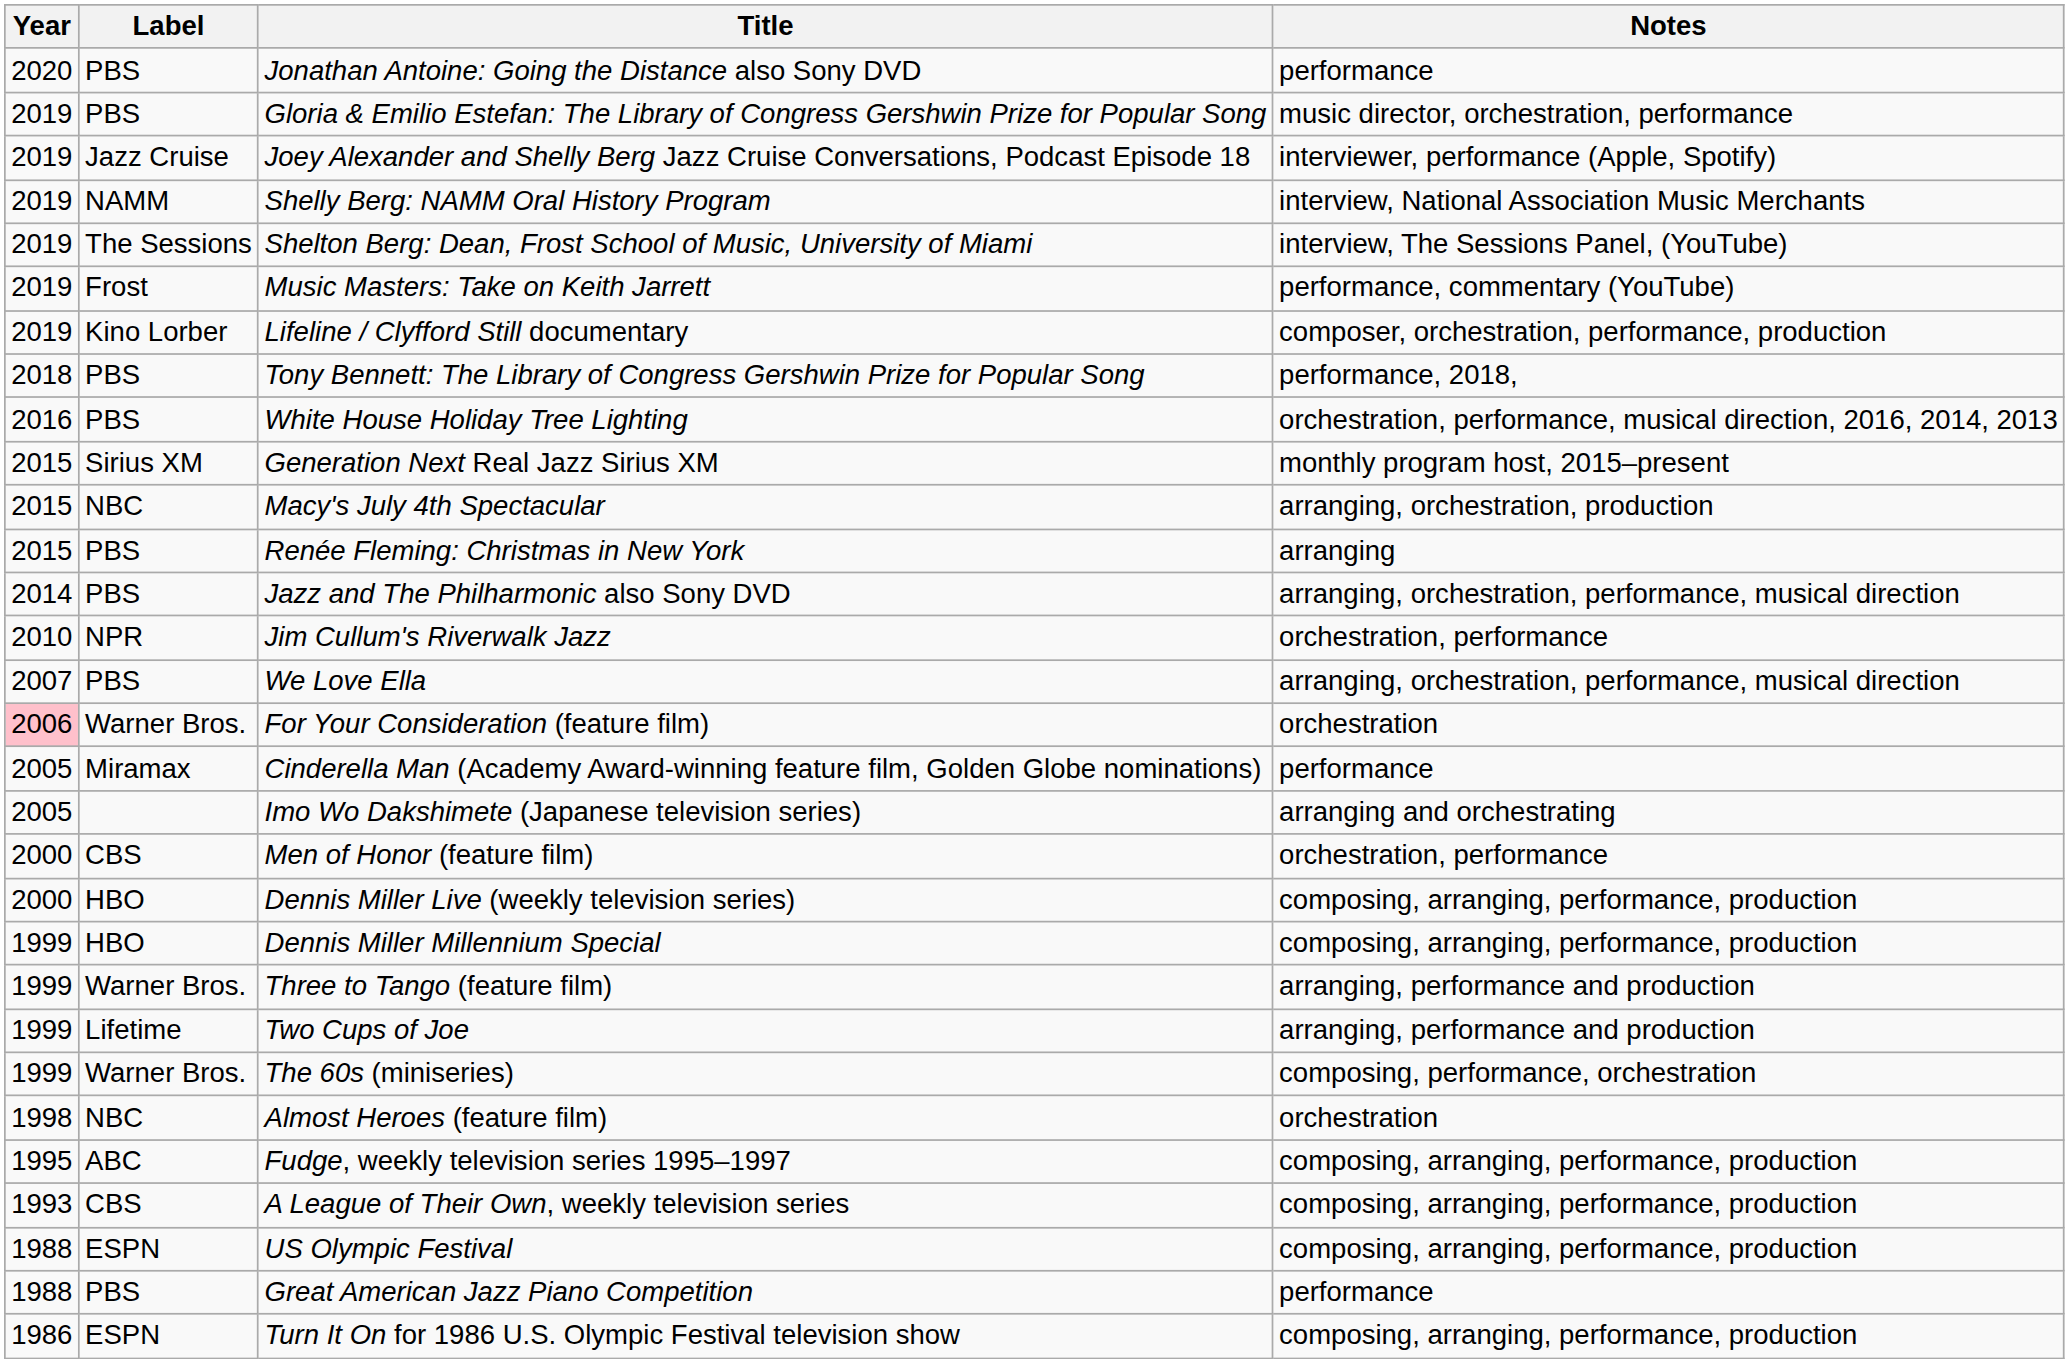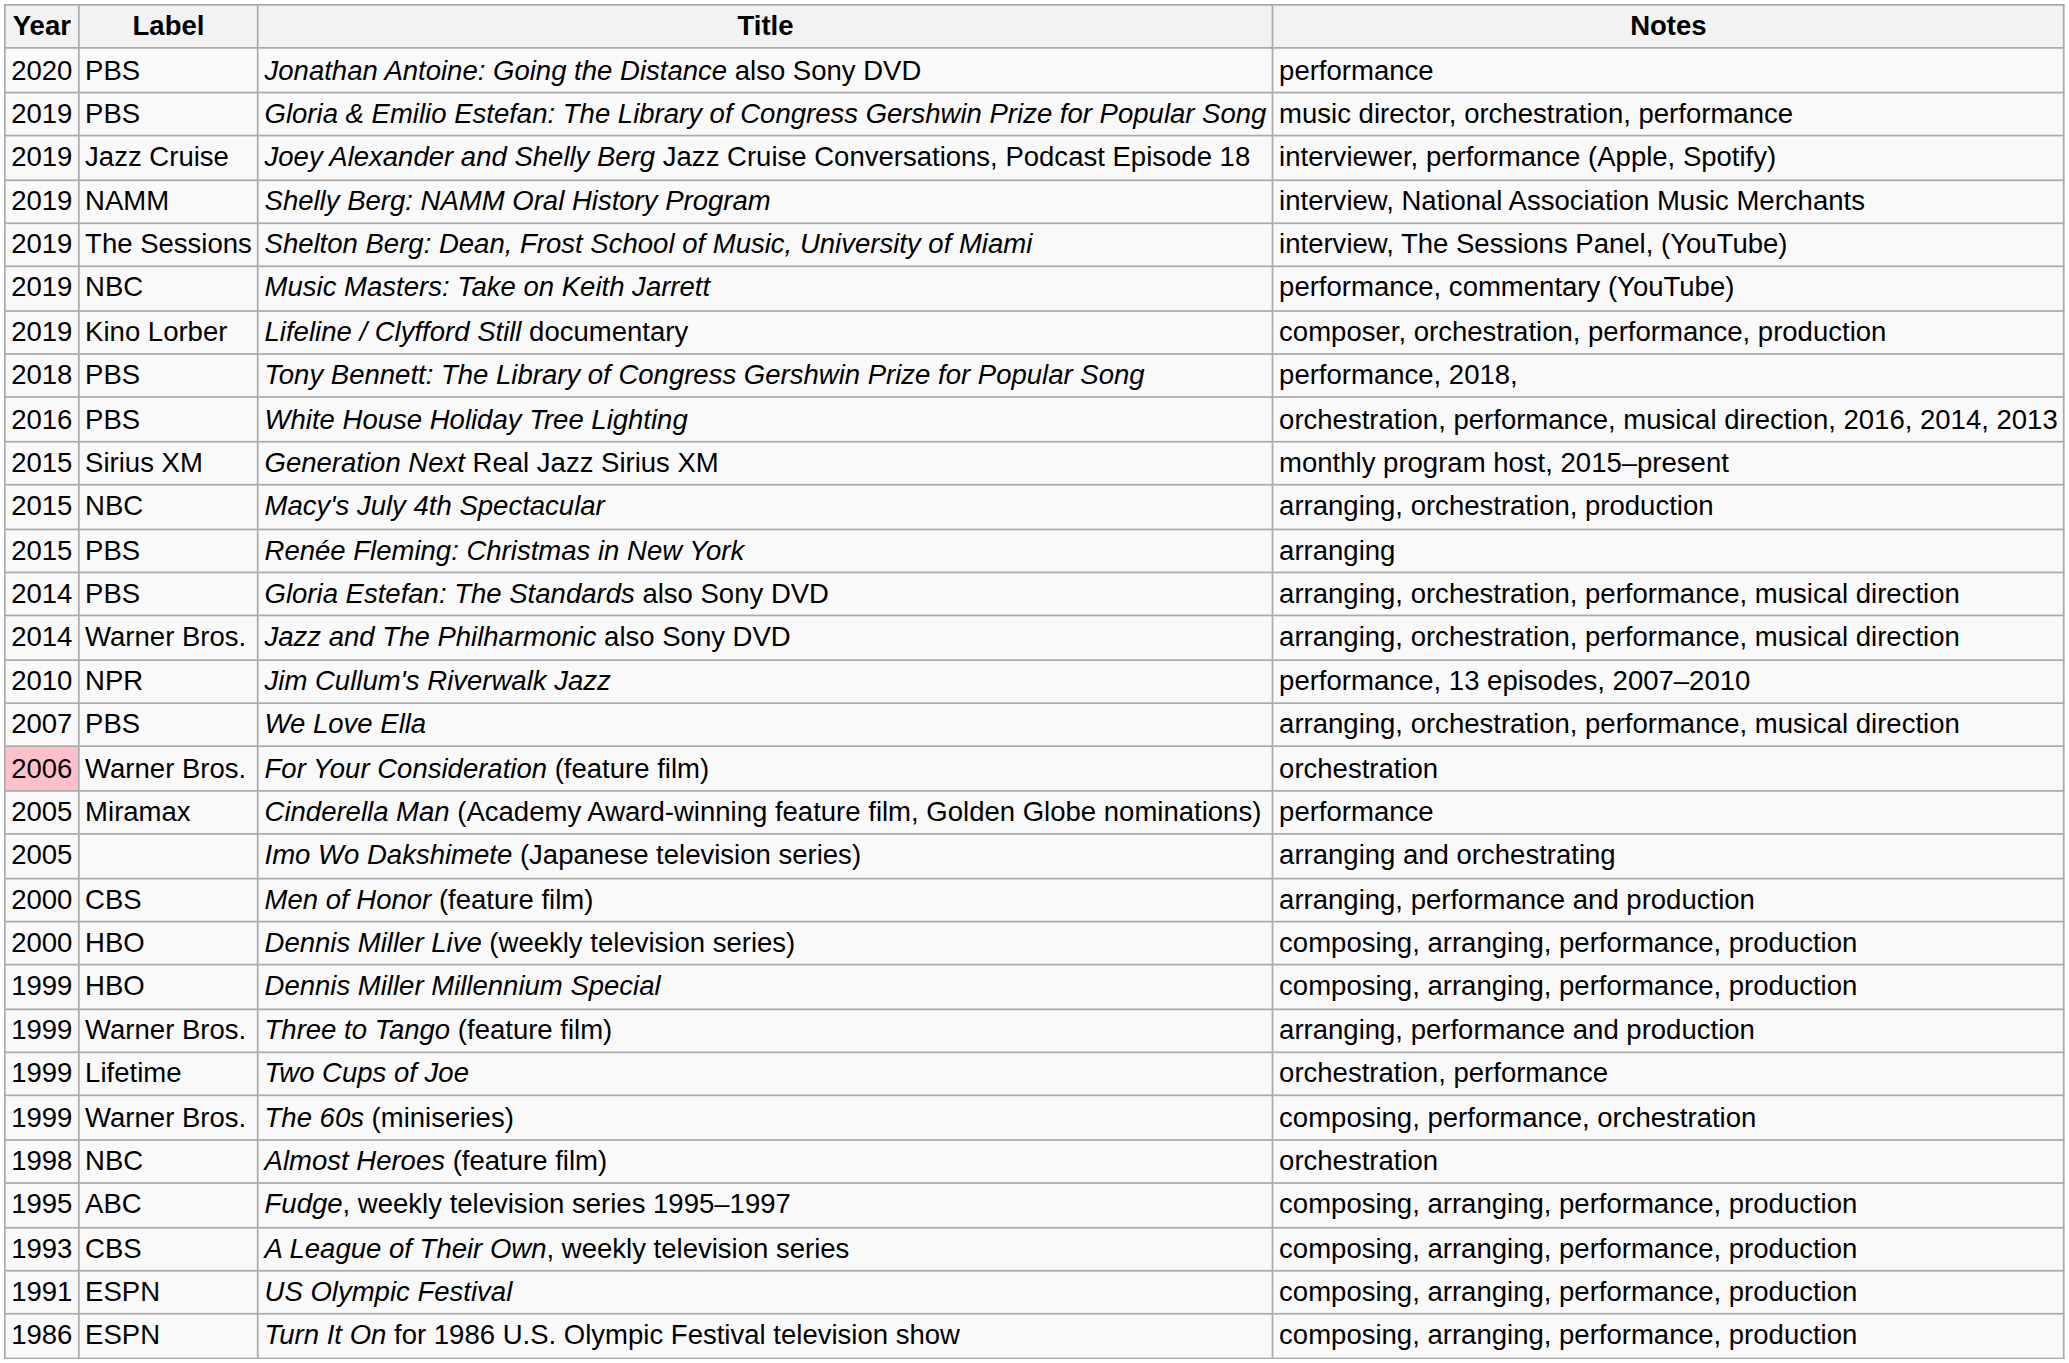 <table class="wikitable sortable">
 <tr>
 <th>Year</th>
 <th>Label</th>
 <th>Title</th>
 <th>Notes</th>
 </tr>
 <tr>
 <td>2020</td>
 <td>PBS</td>
 <td><em>Jonathan Antoine: Going the Distance</em> also Sony DVD</td>
 <td>performance</td>
 </tr>
 <tr>
 <td>2019</td>
 <td>PBS</td>
 <td><em>Gloria & Emilio Estefan: The Library of Congress Gershwin Prize for Popular Song</em></td>
 <td>music director, orchestration, performance</td>
 </tr>
 <tr>
 <td>2019</td>
 <td>Jazz Cruise</td>
 <td><em>Joey Alexander and Shelly Berg</em> Jazz Cruise Conversations, Podcast Episode 18</td>
 <td>interviewer, performance (Apple, Spotify) </td>
 </tr>
 <tr>
 <td>2019</td>
 <td>NAMM</td>
 <td><em>Shelly Berg: NAMM Oral History Program</em></td>
 <td>interview, National Association Music Merchants </td>
 </tr>
 <tr>
 <td>2019</td>
 <td>The Sessions</td>
 <td><em>Shelton Berg: Dean, Frost School of Music, University of Miami</em></td>
 <td>interview, The Sessions Panel, (YouTube)</td>
 </tr>
 <tr>
 <td>2019</td>
-<td>Frost</td>
+<td>NBC</td>
 <td><em>Music Masters: Take on Keith Jarrett</em></td>
 <td>performance, commentary (YouTube)</td>
 </tr>
 <tr>
 <td>2019</td>
 <td>Kino Lorber</td>
 <td><em>Lifeline / Clyfford Still</em> documentary</td>
 <td>composer, orchestration, performance, production </td>
 </tr>
 <tr>
 <td>2018</td>
 <td>PBS</td>
 <td><em>Tony Bennett: The Library of Congress Gershwin Prize for Popular Song</em></td>
 <td>performance, 2018, </td>
 </tr>
 <tr>
 <td>2016</td>
 <td>PBS</td>
 <td><em>White House Holiday Tree Lighting</em></td>
 <td>orchestration, performance, musical direction, 2016, 2014, 2013</td>
 </tr>
 <tr>
 <td>2015</td>
 <td>Sirius XM</td>
 <td><em>Generation Next</em> Real Jazz Sirius XM</td>
 <td>monthly program host, 2015–present</td>
 </tr>
 <tr>
 <td>2015</td>
 <td>NBC</td>
 <td><em>Macy's July 4th Spectacular</em></td>
 <td>arranging, orchestration, production</td>
 </tr>
 <tr>
 <td>2015</td>
 <td>PBS</td>
 <td><em>Renée Fleming: Christmas in New York</em></td>
 <td>arranging</td>
 </tr>
 <tr>
 <td>2014</td>
 <td>PBS</td>
+<td><em>Gloria Estefan: The Standards</em> also Sony DVD</td>
+<td>arranging, orchestration, performance, musical direction</td>
+</tr>
+<tr>
+<td>2014</td>
+<td>Warner Bros.</td>
 <td><em>Jazz and The Philharmonic</em> also Sony DVD</td>
 <td>arranging, orchestration, performance, musical direction</td>
 </tr>
 <tr>
 <td>2010</td>
 <td>NPR</td>
 <td><em>Jim Cullum's Riverwalk Jazz</em></td>
-<td>orchestration, performance</td>
+<td>performance, 13 episodes, 2007–2010</td>
 </tr>
 <tr>
 <td>2007</td>
 <td>PBS</td>
 <td><em>We Love Ella</em></td>
 <td>arranging, orchestration, performance, musical direction</td>
 </tr>
 <tr>
 <td style="background: pink;">2006</td>
 <td>Warner Bros.</td>
 <td><em>For Your Consideration</em> (feature film)</td>
 <td>orchestration</td>
 </tr>
 <tr>
 <td>2005</td>
 <td>Miramax</td>
 <td><em>Cinderella Man</em> (Academy Award-winning feature film, Golden Globe nominations)</td>
 <td>performance</td>
 </tr>
 <tr>
 <td>2005</td>
 <td></td>
 <td><em>Imo Wo Dakshimete</em> (Japanese television series)</td>
 <td>arranging and orchestrating</td>
 </tr>
 <tr>
 <td>2000</td>
 <td>CBS</td>
 <td><em>Men of Honor</em> (feature film)</td>
-<td>orchestration, performance</td>
+<td>arranging, performance and production</td>
 </tr>
 <tr>
 <td>2000</td>
 <td>HBO</td>
 <td><em>Dennis Miller Live</em> (weekly television series)</td>
 <td>composing, arranging, performance, production</td>
 </tr>
 <tr>
 <td>1999</td>
 <td>HBO</td>
 <td><em>Dennis Miller Millennium Special</em></td>
 <td>composing, arranging, performance, production</td>
 </tr>
 <tr>
 <td>1999</td>
 <td>Warner Bros.</td>
 <td><em>Three to Tango</em> (feature film)</td>
 <td>arranging, performance and production</td>
 </tr>
 <tr>
 <td>1999</td>
 <td>Lifetime</td>
 <td><em>Two Cups of Joe</em></td>
-<td>arranging, performance and production</td>
+<td>orchestration, performance</td>
 </tr>
 <tr>
 <td>1999</td>
 <td>Warner Bros.</td>
 <td><em>The 60s</em> (miniseries)</td>
 <td>composing, performance, orchestration</td>
 </tr>
 <tr>
 <td>1998</td>
 <td>NBC</td>
 <td><em>Almost Heroes</em> (feature film)</td>
 <td>orchestration</td>
 </tr>
 <tr>
 <td>1995</td>
 <td>ABC</td>
 <td><em>Fudge</em>, weekly television series 1995–1997</td>
 <td>composing, arranging, performance, production</td>
 </tr>
 <tr>
 <td>1993</td>
 <td>CBS</td>
 <td><em>A League of Their Own</em>, weekly television series</td>
 <td>composing, arranging, performance, production</td>
 </tr>
 <tr>
-<td>1988</td>
+<td>1991</td>
 <td>ESPN</td>
 <td><em>US Olympic Festival</em></td>
 <td>composing, arranging, performance, production</td>
-</tr>
-<tr>
-<td>1988</td>
-<td>PBS</td>
-<td><em>Great American Jazz Piano Competition</em></td>
-<td>performance</td>
 </tr>
 <tr>
 <td>1986</td>
 <td>ESPN</td>
 <td><em>Turn It On</em> for 1986 U.S. Olympic Festival television show</td>
 <td>composing, arranging, performance, production</td>
 </tr>
 </table>
